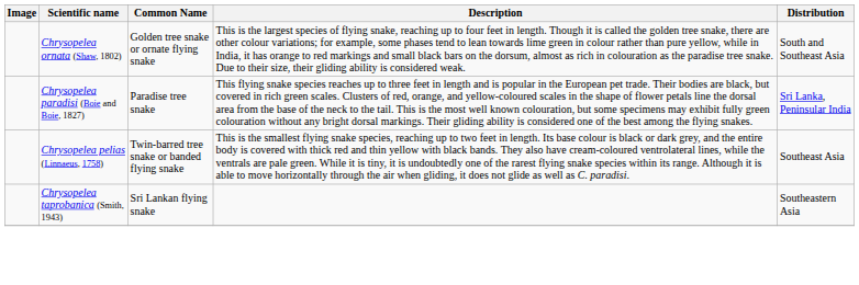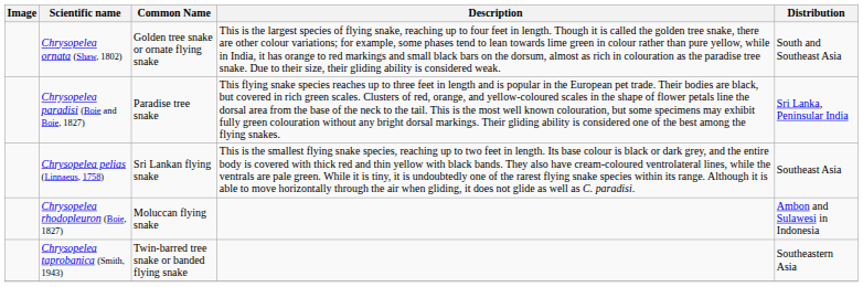 <table class="wikitable">
 <tr>
 <th>Image</th>
 <th>Scientific name</th>
 <th>Common Name</th>
 <th>Description</th>
 <th>Distribution</th>
 </tr>
 <tr>
 <td></td>
 <td><em><a href='#'>Chrysopelea ornata</a></em> <small>(<a href='#'>Shaw</a>, 1802)</small></td>
 <td>Golden tree snake or ornate flying snake</td>
 <td>This is the largest species of flying snake, reaching up to four feet in length. Though it is called the golden tree snake, there are other colour variations; for example, some phases tend to lean towards lime green in colour rather than pure yellow, while in India, it has orange to red markings and small black bars on the dorsum, almost as rich in colouration as the paradise tree snake. Due to their size, their gliding ability is considered weak.</td>
 <td>South and Southeast Asia</td>
 </tr>
 <tr>
 <td></td>
 <td><em><a href='#'>Chrysopelea paradisi</a></em> <small>(<a href='#'>Boie</a> and <a href='#'>Boie</a>, 1827)</small></td>
 <td>Paradise tree snake</td>
 <td>This flying snake species reaches up to three feet in length and is popular in the European pet trade. Their bodies are black, but covered in rich green scales. Clusters of red, orange, and yellow-coloured scales in the shape of flower petals line the dorsal area from the base of the neck to the tail. This is the most well known colouration, but some specimens may exhibit fully green colouration without any bright dorsal markings. Their gliding ability is considered one of the best among the flying snakes.</td>
 <td><a href='#'>Sri Lanka</a>, <a href='#'>Peninsular India</a></td>
 </tr>
 <tr>
 <td></td>
 <td><em><a href='#'>Chrysopelea pelias</a></em> <small>(<a href='#'>Linnaeus</a>, <a href='#'>1758</a>)</small></td>
-<td>Twin-barred tree snake or banded flying snake</td>
+<td>Sri Lankan flying snake</td>
 <td>This is the smallest flying snake species, reaching up to two feet in length. Its base colour is black or dark grey, and the entire body is covered with thick red and thin yellow with black bands. They also have cream-coloured ventrolateral lines, while the ventrals are pale green. While it is tiny, it is undoubtedly one of the rarest flying snake species within its range. Although it is able to move horizontally through the air when gliding, it does not glide as well as <em>C. paradisi</em>.</td>
 <td>Southeast Asia</td>
 </tr>
 <tr>
 <td></td>
+<td><em><a href='#'>Chrysopelea rhodopleuron</a></em> <small>(<a href='#'>Boie</a>, 1827)</small></td>
+<td>Moluccan flying snake</td>
+<td></td>
+<td><a href='#'>Ambon</a> and <a href='#'>Sulawesi</a> in Indonesia</td>
+</tr>
+<tr>
+<td></td>
 <td><em><a href='#'>Chrysopelea taprobanica</a></em> <small>(Smith, 1943)</small></td>
-<td>Sri Lankan flying snake</td>
+<td>Twin-barred tree snake or banded flying snake</td>
 <td></td>
 <td>Southeastern Asia</td>
 </tr>
 <tr>
 </tr>
 </table>
